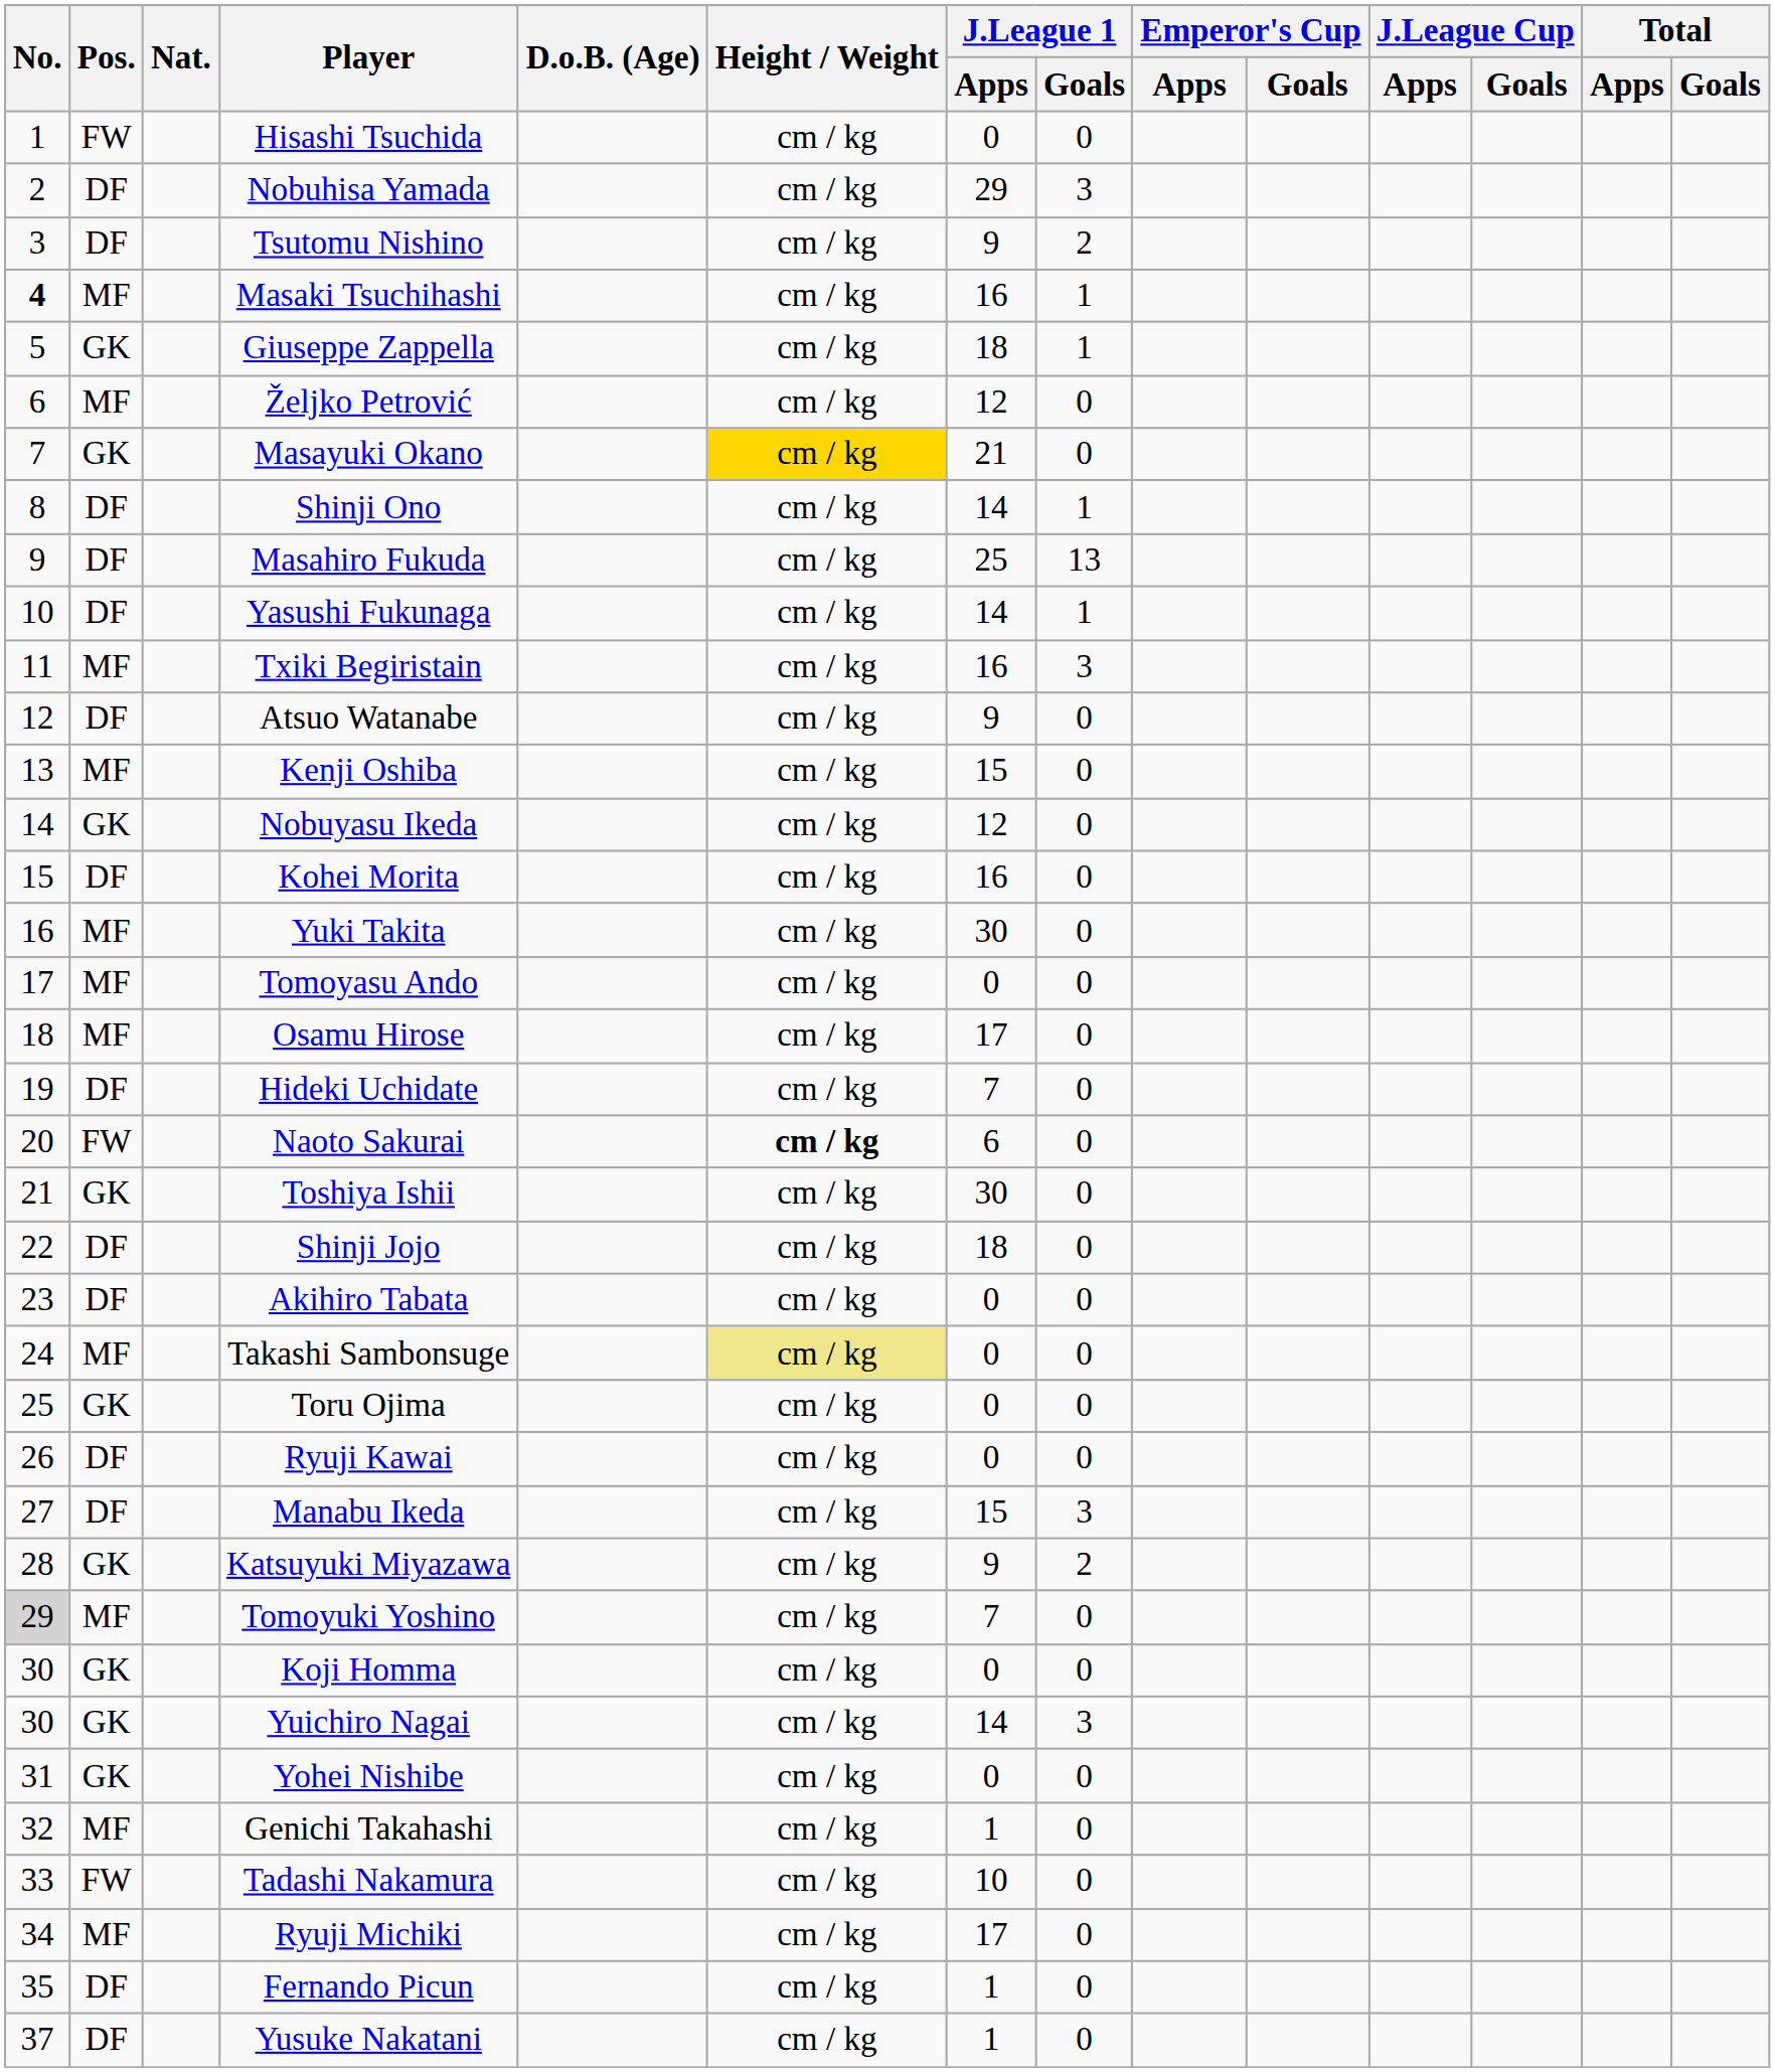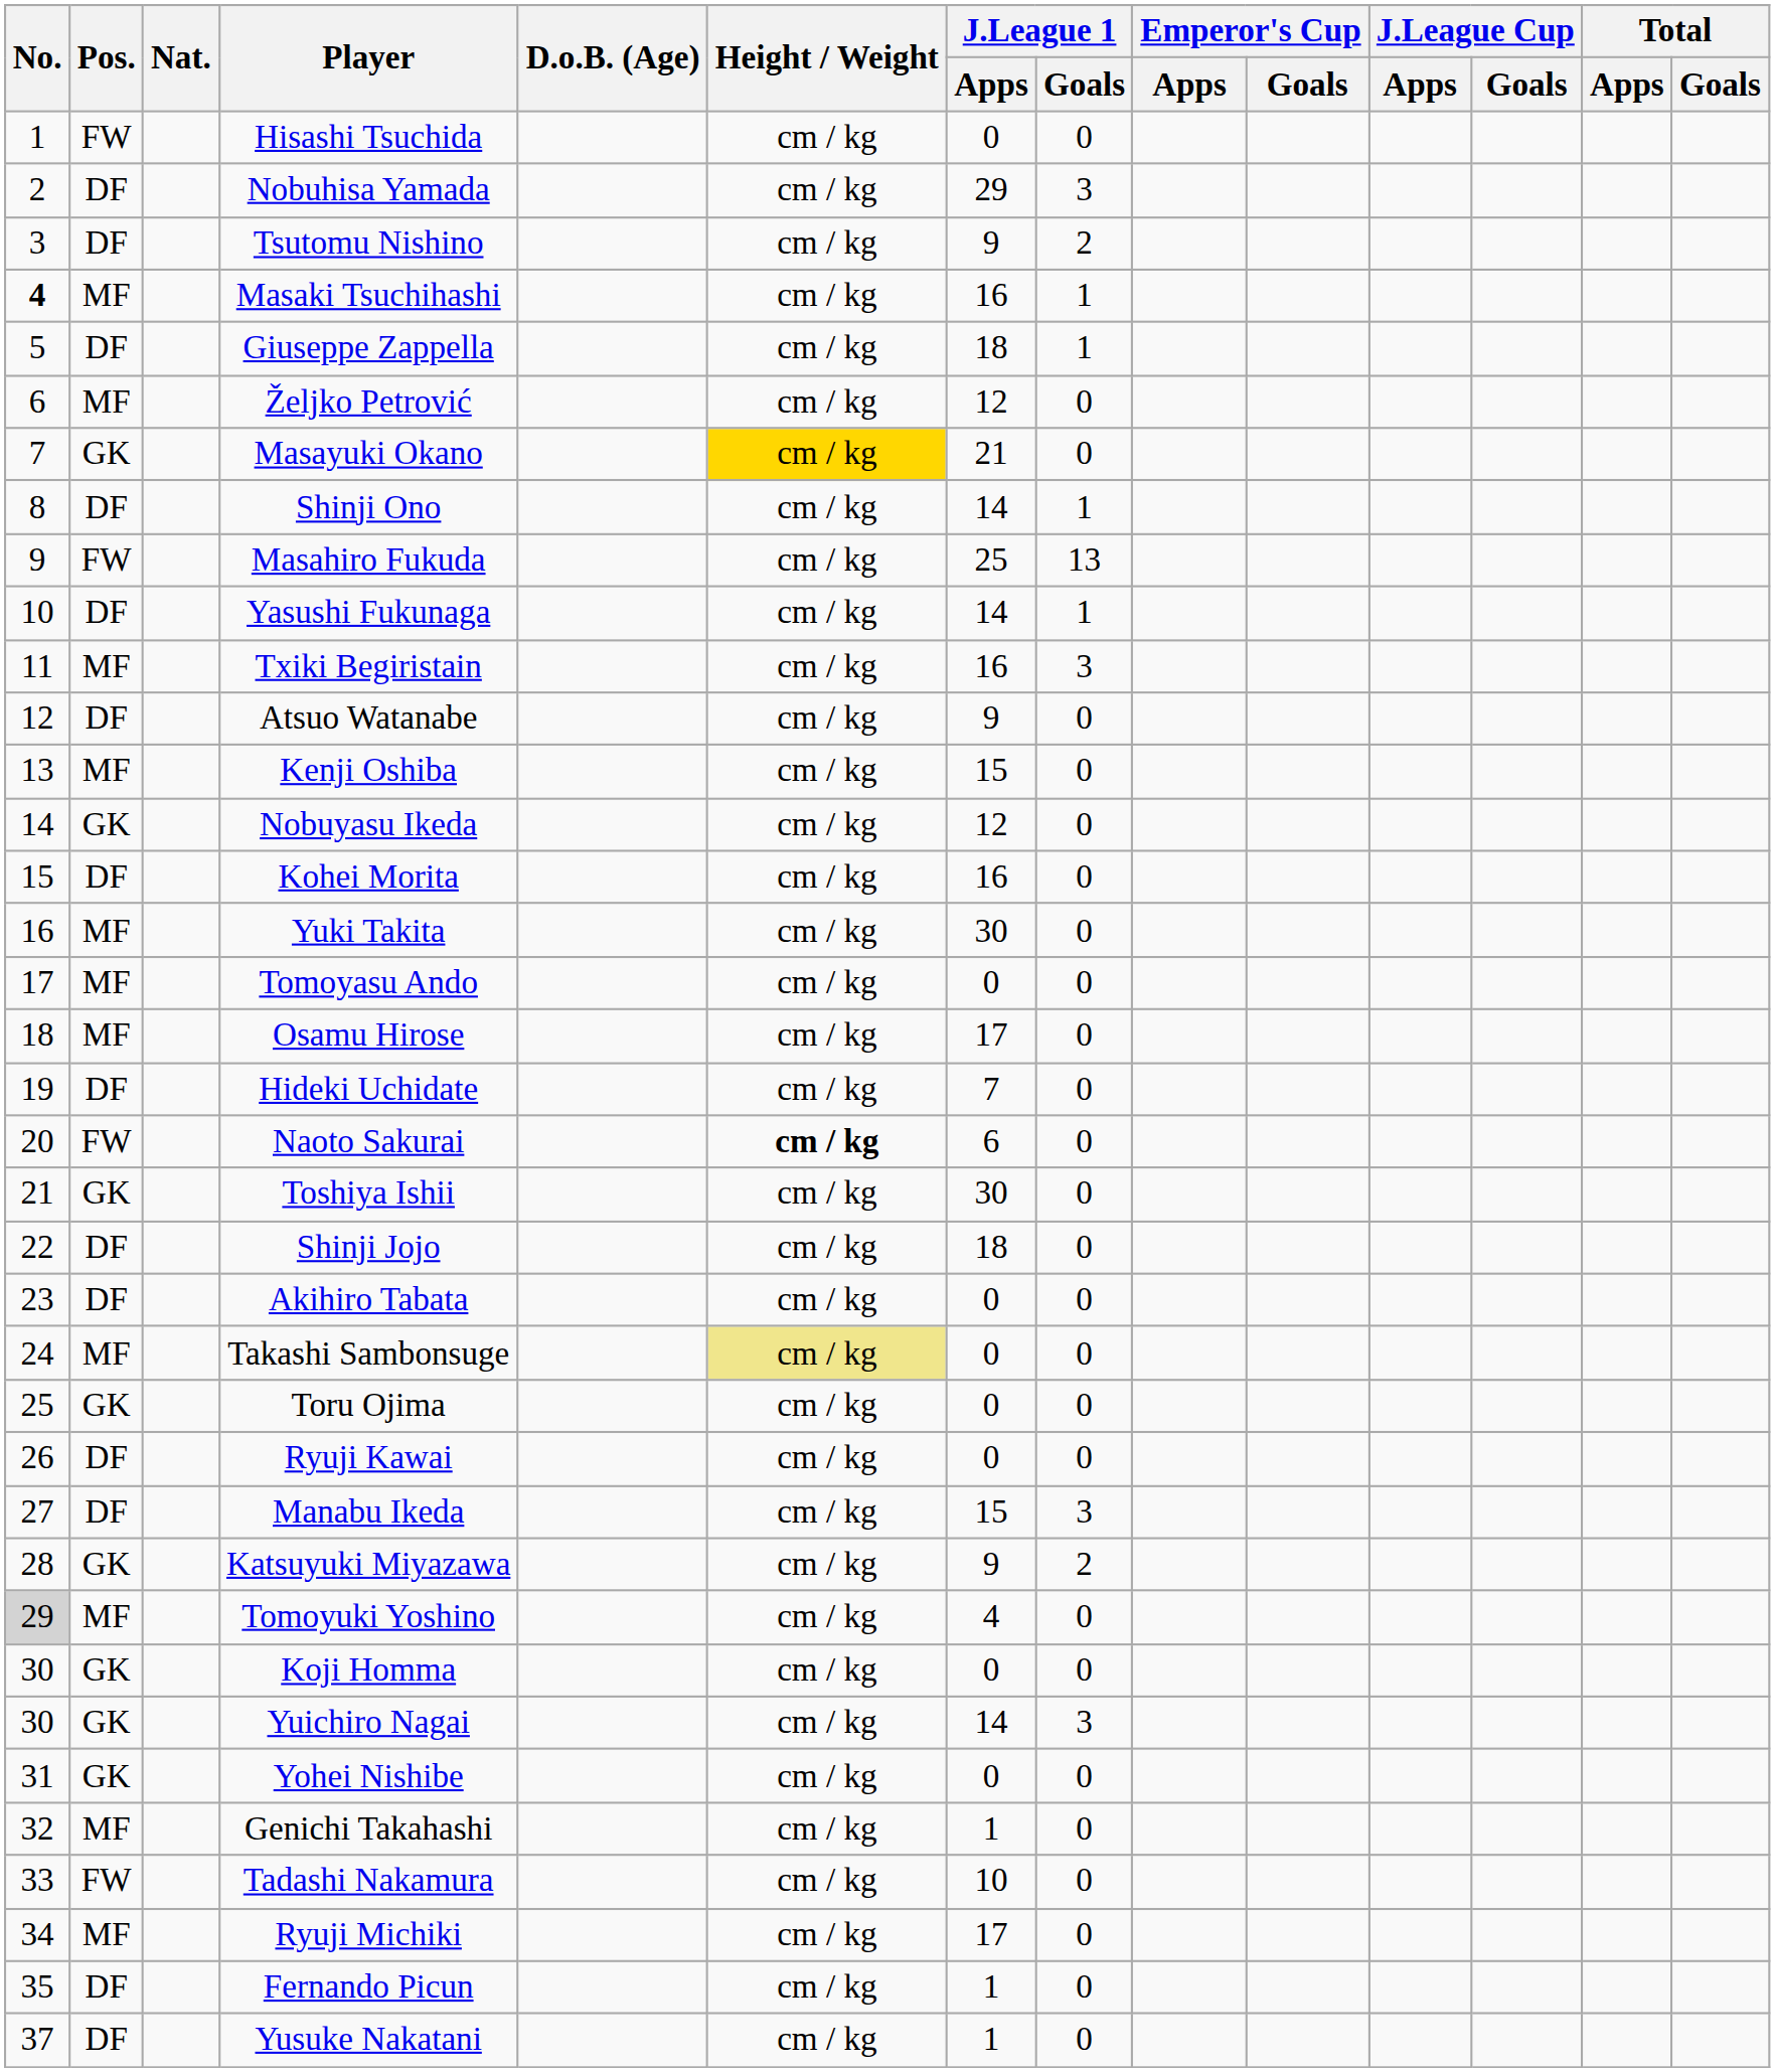 <table class="wikitable" style="text-align:center;">
 <tr>
 <th rowspan="2">No.</th>
 <th rowspan="2">Pos.</th>
 <th rowspan="2">Nat.</th>
 <th rowspan="2">Player</th>
 <th rowspan="2">D.o.B. (Age)</th>
 <th rowspan="2">Height / Weight</th>
 <th colspan="2"><a href='#'>J.League 1</a></th>
 <th colspan="2"><a href='#'>Emperor's Cup</a></th>
 <th colspan="2"><a href='#'>J.League Cup</a></th>
 <th colspan="2">Total</th>
 </tr>
 <tr>
 <th>Apps</th>
 <th>Goals</th>
 <th>Apps</th>
 <th>Goals</th>
 <th>Apps</th>
 <th>Goals</th>
 <th>Apps</th>
 <th>Goals</th>
 </tr>
 <tr>
 <td>1</td>
 <td>FW</td>
 <td></td>
 <td><a href='#'>Hisashi Tsuchida</a></td>
 <td></td>
 <td>cm / kg</td>
 <td>0</td>
 <td>0</td>
 <td></td>
 <td></td>
 <td></td>
 <td></td>
 <td></td>
 <td></td>
 </tr>
 <tr>
 <td>2</td>
 <td>DF</td>
 <td></td>
 <td><a href='#'>Nobuhisa Yamada</a></td>
 <td></td>
 <td>cm / kg</td>
 <td>29</td>
 <td>3</td>
 <td></td>
 <td></td>
 <td></td>
 <td></td>
 <td></td>
 <td></td>
 </tr>
 <tr>
 <td>3</td>
 <td>DF</td>
 <td></td>
 <td><a href='#'>Tsutomu Nishino</a></td>
 <td></td>
 <td>cm / kg</td>
 <td>9</td>
 <td>2</td>
 <td></td>
 <td></td>
 <td></td>
 <td></td>
 <td></td>
 <td></td>
 </tr>
 <tr>
 <td><strong>4</strong></td>
 <td>MF</td>
 <td></td>
 <td><a href='#'>Masaki Tsuchihashi</a></td>
 <td></td>
 <td>cm / kg</td>
 <td>16</td>
 <td>1</td>
 <td></td>
 <td></td>
 <td></td>
 <td></td>
 <td></td>
 <td></td>
 </tr>
 <tr>
 <td>5</td>
-<td>GK</td>
+<td>DF</td>
 <td></td>
 <td><a href='#'>Giuseppe Zappella</a></td>
 <td></td>
 <td>cm / kg</td>
 <td>18</td>
 <td>1</td>
 <td></td>
 <td></td>
 <td></td>
 <td></td>
 <td></td>
 <td></td>
 </tr>
 <tr>
 <td>6</td>
 <td>MF</td>
 <td></td>
 <td><a href='#'>Željko Petrović</a></td>
 <td></td>
 <td>cm / kg</td>
 <td>12</td>
 <td>0</td>
 <td></td>
 <td></td>
 <td></td>
 <td></td>
 <td></td>
 <td></td>
 </tr>
 <tr>
 <td>7</td>
 <td>GK</td>
 <td></td>
 <td><a href='#'>Masayuki Okano</a></td>
 <td></td>
 <td style="background: gold;">cm / kg</td>
 <td>21</td>
 <td>0</td>
 <td></td>
 <td></td>
 <td></td>
 <td></td>
 <td></td>
 <td></td>
 </tr>
 <tr>
 <td>8</td>
 <td>DF</td>
 <td></td>
 <td><a href='#'>Shinji Ono</a></td>
 <td></td>
 <td>cm / kg</td>
 <td>14</td>
 <td>1</td>
 <td></td>
 <td></td>
 <td></td>
 <td></td>
 <td></td>
 <td></td>
 </tr>
 <tr>
 <td>9</td>
-<td>DF</td>
+<td>FW</td>
 <td></td>
 <td><a href='#'>Masahiro Fukuda</a></td>
 <td></td>
 <td>cm / kg</td>
 <td>25</td>
 <td>13</td>
 <td></td>
 <td></td>
 <td></td>
 <td></td>
 <td></td>
 <td></td>
 </tr>
 <tr>
 <td>10</td>
 <td>DF</td>
 <td></td>
 <td><a href='#'>Yasushi Fukunaga</a></td>
 <td></td>
 <td>cm / kg</td>
 <td>14</td>
 <td>1</td>
 <td></td>
 <td></td>
 <td></td>
 <td></td>
 <td></td>
 <td></td>
 </tr>
 <tr>
 <td>11</td>
 <td>MF</td>
 <td></td>
 <td><a href='#'>Txiki Begiristain</a></td>
 <td></td>
 <td>cm / kg</td>
 <td>16</td>
 <td>3</td>
 <td></td>
 <td></td>
 <td></td>
 <td></td>
 <td></td>
 <td></td>
 </tr>
 <tr>
 <td>12</td>
 <td>DF</td>
 <td></td>
 <td>Atsuo Watanabe</td>
 <td></td>
 <td>cm / kg</td>
 <td>9</td>
 <td>0</td>
 <td></td>
 <td></td>
 <td></td>
 <td></td>
 <td></td>
 <td></td>
 </tr>
 <tr>
 <td>13</td>
 <td>MF</td>
 <td></td>
 <td><a href='#'>Kenji Oshiba</a></td>
 <td></td>
 <td>cm / kg</td>
 <td>15</td>
 <td>0</td>
 <td></td>
 <td></td>
 <td></td>
 <td></td>
 <td></td>
 <td></td>
 </tr>
 <tr>
 <td>14</td>
 <td>GK</td>
 <td></td>
 <td><a href='#'>Nobuyasu Ikeda</a></td>
 <td></td>
 <td>cm / kg</td>
 <td>12</td>
 <td>0</td>
 <td></td>
 <td></td>
 <td></td>
 <td></td>
 <td></td>
 <td></td>
 </tr>
 <tr>
 <td>15</td>
 <td>DF</td>
 <td></td>
 <td><a href='#'>Kohei Morita</a></td>
 <td></td>
 <td>cm / kg</td>
 <td>16</td>
 <td>0</td>
 <td></td>
 <td></td>
 <td></td>
 <td></td>
 <td></td>
 <td></td>
 </tr>
 <tr>
 <td>16</td>
 <td>MF</td>
 <td></td>
 <td><a href='#'>Yuki Takita</a></td>
 <td></td>
 <td>cm / kg</td>
 <td>30</td>
 <td>0</td>
 <td></td>
 <td></td>
 <td></td>
 <td></td>
 <td></td>
 <td></td>
 </tr>
 <tr>
 <td>17</td>
 <td>MF</td>
 <td></td>
 <td><a href='#'>Tomoyasu Ando</a></td>
 <td></td>
 <td>cm / kg</td>
 <td>0</td>
 <td>0</td>
 <td></td>
 <td></td>
 <td></td>
 <td></td>
 <td></td>
 <td></td>
 </tr>
 <tr>
 <td>18</td>
 <td>MF</td>
 <td></td>
 <td><a href='#'>Osamu Hirose</a></td>
 <td></td>
 <td>cm / kg</td>
 <td>17</td>
 <td>0</td>
 <td></td>
 <td></td>
 <td></td>
 <td></td>
 <td></td>
 <td></td>
 </tr>
 <tr>
 <td>19</td>
 <td>DF</td>
 <td></td>
 <td><a href='#'>Hideki Uchidate</a></td>
 <td></td>
 <td>cm / kg</td>
 <td>7</td>
 <td>0</td>
 <td></td>
 <td></td>
 <td></td>
 <td></td>
 <td></td>
 <td></td>
 </tr>
 <tr>
 <td>20</td>
 <td>FW</td>
 <td></td>
 <td><a href='#'>Naoto Sakurai</a></td>
 <td></td>
 <td><strong>cm / kg</strong></td>
 <td>6</td>
 <td>0</td>
 <td></td>
 <td></td>
 <td></td>
 <td></td>
 <td></td>
 <td></td>
 </tr>
 <tr>
 <td>21</td>
 <td>GK</td>
 <td></td>
 <td><a href='#'>Toshiya Ishii</a></td>
 <td></td>
 <td>cm / kg</td>
 <td>30</td>
 <td>0</td>
 <td></td>
 <td></td>
 <td></td>
 <td></td>
 <td></td>
 <td></td>
 </tr>
 <tr>
 <td>22</td>
 <td>DF</td>
 <td></td>
 <td><a href='#'>Shinji Jojo</a></td>
 <td></td>
 <td>cm / kg</td>
 <td>18</td>
 <td>0</td>
 <td></td>
 <td></td>
 <td></td>
 <td></td>
 <td></td>
 <td></td>
 </tr>
 <tr>
 <td>23</td>
 <td>DF</td>
 <td></td>
 <td><a href='#'>Akihiro Tabata</a></td>
 <td></td>
 <td>cm / kg</td>
 <td>0</td>
 <td>0</td>
 <td></td>
 <td></td>
 <td></td>
 <td></td>
 <td></td>
 <td></td>
 </tr>
 <tr>
 <td>24</td>
 <td>MF</td>
 <td></td>
 <td>Takashi Sambonsuge</td>
 <td></td>
 <td style="background: khaki;">cm / kg</td>
 <td>0</td>
 <td>0</td>
 <td></td>
 <td></td>
 <td></td>
 <td></td>
 <td></td>
 <td></td>
 </tr>
 <tr>
 <td>25</td>
 <td>GK</td>
 <td></td>
 <td>Toru Ojima</td>
 <td></td>
 <td>cm / kg</td>
 <td>0</td>
 <td>0</td>
 <td></td>
 <td></td>
 <td></td>
 <td></td>
 <td></td>
 <td></td>
 </tr>
 <tr>
 <td>26</td>
 <td>DF</td>
 <td></td>
 <td><a href='#'>Ryuji Kawai</a></td>
 <td></td>
 <td>cm / kg</td>
 <td>0</td>
 <td>0</td>
 <td></td>
 <td></td>
 <td></td>
 <td></td>
 <td></td>
 <td></td>
 </tr>
 <tr>
 <td>27</td>
 <td>DF</td>
 <td></td>
 <td><a href='#'>Manabu Ikeda</a></td>
 <td></td>
 <td>cm / kg</td>
 <td>15</td>
 <td>3</td>
 <td></td>
 <td></td>
 <td></td>
 <td></td>
 <td></td>
 <td></td>
 </tr>
 <tr>
 <td>28</td>
 <td>GK</td>
 <td></td>
 <td><a href='#'>Katsuyuki Miyazawa</a></td>
 <td></td>
 <td>cm / kg</td>
 <td>9</td>
 <td>2</td>
 <td></td>
 <td></td>
 <td></td>
 <td></td>
 <td></td>
 <td></td>
 </tr>
 <tr>
 <td style="background: lightgrey;">29</td>
 <td>MF</td>
 <td></td>
 <td><a href='#'>Tomoyuki Yoshino</a></td>
 <td></td>
 <td>cm / kg</td>
-<td>7</td>
+<td>4</td>
 <td>0</td>
 <td></td>
 <td></td>
 <td></td>
 <td></td>
 <td></td>
 <td></td>
 </tr>
 <tr>
 <td>30</td>
 <td>GK</td>
 <td></td>
 <td><a href='#'>Koji Homma</a></td>
 <td></td>
 <td>cm / kg</td>
 <td>0</td>
 <td>0</td>
 <td></td>
 <td></td>
 <td></td>
 <td></td>
 <td></td>
 <td></td>
 </tr>
 <tr>
 <td>30</td>
 <td>GK</td>
 <td></td>
 <td><a href='#'>Yuichiro Nagai</a></td>
 <td></td>
 <td>cm / kg</td>
 <td>14</td>
 <td>3</td>
 <td></td>
 <td></td>
 <td></td>
 <td></td>
 <td></td>
 <td></td>
 </tr>
 <tr>
 <td>31</td>
 <td>GK</td>
 <td></td>
 <td><a href='#'>Yohei Nishibe</a></td>
 <td></td>
 <td>cm / kg</td>
 <td>0</td>
 <td>0</td>
 <td></td>
 <td></td>
 <td></td>
 <td></td>
 <td></td>
 <td></td>
 </tr>
 <tr>
 <td>32</td>
 <td>MF</td>
 <td></td>
 <td>Genichi Takahashi</td>
 <td></td>
 <td>cm / kg</td>
 <td>1</td>
 <td>0</td>
 <td></td>
 <td></td>
 <td></td>
 <td></td>
 <td></td>
 <td></td>
 </tr>
 <tr>
 <td>33</td>
 <td>FW</td>
 <td></td>
 <td><a href='#'>Tadashi Nakamura</a></td>
 <td></td>
 <td>cm / kg</td>
 <td>10</td>
 <td>0</td>
 <td></td>
 <td></td>
 <td></td>
 <td></td>
 <td></td>
 <td></td>
 </tr>
 <tr>
 <td>34</td>
 <td>MF</td>
 <td></td>
 <td><a href='#'>Ryuji Michiki</a></td>
 <td></td>
 <td>cm / kg</td>
 <td>17</td>
 <td>0</td>
 <td></td>
 <td></td>
 <td></td>
 <td></td>
 <td></td>
 <td></td>
 </tr>
 <tr>
 <td>35</td>
 <td>DF</td>
 <td></td>
 <td><a href='#'>Fernando Picun</a></td>
 <td></td>
 <td>cm / kg</td>
 <td>1</td>
 <td>0</td>
 <td></td>
 <td></td>
 <td></td>
 <td></td>
 <td></td>
 <td></td>
 </tr>
 <tr>
 <td>37</td>
 <td>DF</td>
 <td></td>
 <td><a href='#'>Yusuke Nakatani</a></td>
 <td></td>
 <td>cm / kg</td>
 <td>1</td>
 <td>0</td>
 <td></td>
 <td></td>
 <td></td>
 <td></td>
 <td></td>
 <td></td>
 </tr>
 </table>
